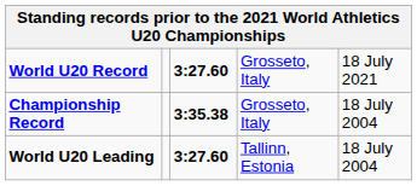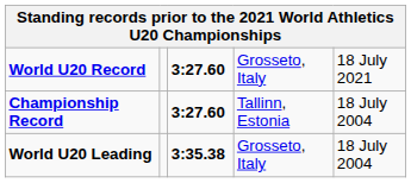 <table class="wikitable" width=65%>
 <tr>
 <th colspan=5>Standing records prior to the 2021 World Athletics U20 Championships</th>
 </tr>
 <tr>
 <td><strong><a href='#'>World U20 Record</a></strong></td>
 <td></td>
 <td><strong>3:27.60</strong></td>
 <td><a href='#'>Grosseto</a>, <a href='#'>Italy</a></td>
 <td>18 July 2021</td>
 </tr>
 <tr>
 <td><strong><a href='#'>Championship Record</a></strong></td>
 <td></td>
-<td><strong>3:35.38</strong></td>
-<td><a href='#'>Grosseto</a>, <a href='#'>Italy</a></td>
+<td><strong>3:27.60</strong></td>
+<td><a href='#'>Tallinn</a>, <a href='#'>Estonia</a></td>
 <td>18 July 2004</td>
 </tr>
 <tr>
 <td><strong>World U20 Leading</strong></td>
 <td></td>
-<td><strong>3:27.60</strong></td>
-<td><a href='#'>Tallinn</a>, <a href='#'>Estonia</a></td>
+<td><strong>3:35.38</strong></td>
+<td><a href='#'>Grosseto</a>, <a href='#'>Italy</a></td>
 <td>18 July 2004</td>
 </tr>
 </table>
